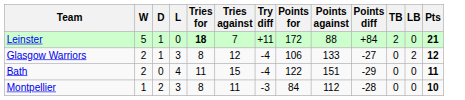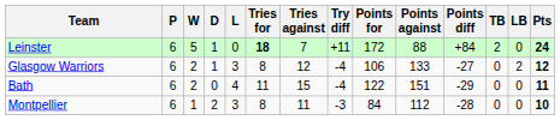 <table class="wikitable" style="text-align: center;">
 <tr>
 <th width="200">Team</th>
+<th width="20">P</th>
 <th width="20">W</th>
 <th width="20">D</th>
 <th width="20">L</th>
 <th width="20">Tries for</th>
 <th width="20">Tries against</th>
 <th width="20">Try diff</th>
 <th width="20">Points for</th>
 <th width="20">Points against</th>
 <th width="25">Points diff</th>
 <th width="20">TB</th>
 <th width="20">LB</th>
 <th width="20">Pts</th>
 </tr>
 <tr bgcolor="#ccffcc">
 <td align=left> <a href='#'>Leinster</a></td>
+<td>6</td>
 <td>5</td>
 <td>1</td>
 <td>0</td>
 <td><strong>18</strong></td>
 <td>7</td>
 <td>+11</td>
 <td>172</td>
 <td>88</td>
 <td>+84</td>
 <td>2</td>
 <td>0</td>
-<td><strong>21</strong></td>
+<td><strong>24</strong></td>
 </tr>
 <tr>
 <td align=left> <a href='#'>Glasgow Warriors</a></td>
+<td>6</td>
 <td>2</td>
 <td>1</td>
 <td>3</td>
 <td>8</td>
 <td>12</td>
 <td>-4</td>
 <td>106</td>
 <td>133</td>
 <td>-27</td>
 <td>0</td>
 <td>2</td>
 <td><strong>12</strong></td>
 </tr>
 <tr>
 <td align=left> <a href='#'>Bath</a></td>
+<td>6</td>
 <td>2</td>
 <td>0</td>
 <td>4</td>
 <td>11</td>
 <td>15</td>
 <td>-4</td>
 <td>122</td>
 <td>151</td>
 <td>-29</td>
 <td>0</td>
 <td>0</td>
 <td><strong>11</strong></td>
 </tr>
 <tr>
 <td align=left> <a href='#'>Montpellier</a></td>
+<td>6</td>
 <td>1</td>
 <td>2</td>
 <td>3</td>
 <td>8</td>
 <td>11</td>
 <td>-3</td>
 <td>84</td>
 <td>112</td>
 <td>-28</td>
 <td>0</td>
 <td>0</td>
 <td><strong>10</strong></td>
 </tr>
 </table>
